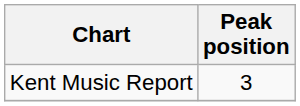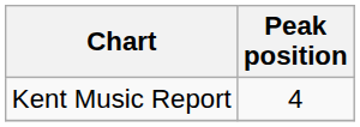 <table class="wikitable">
 <tr>
 <th>Chart</th>
 <th>Peak<br>position</th>
 </tr>
 <tr>
 <td>Kent Music Report</td>
-<td align="center">3</td>
+<td align="center">4</td>
 </tr>
 <tr>
 </tr>
 </table>
